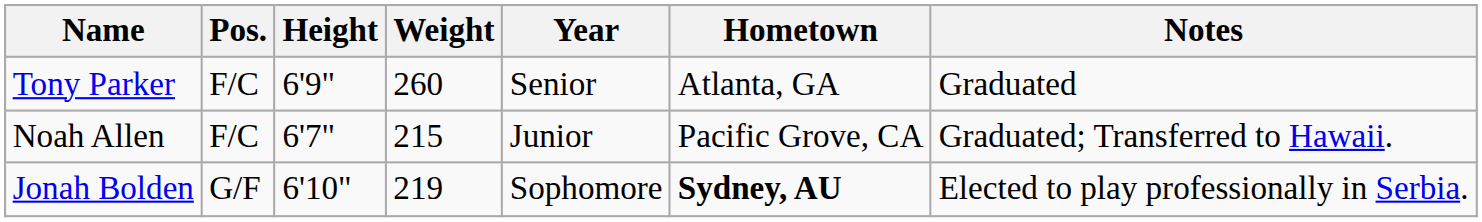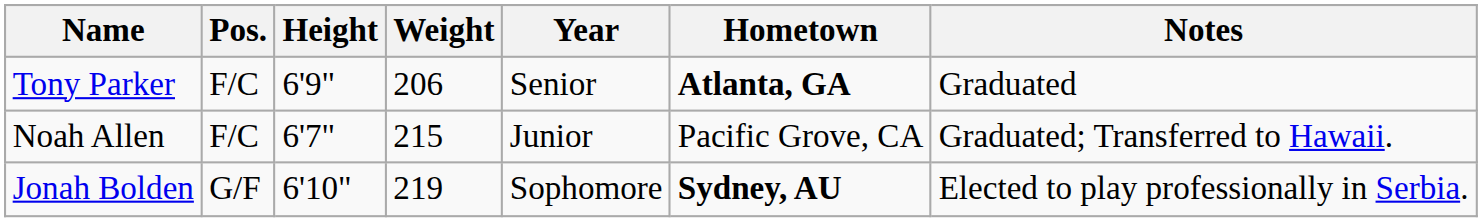 <table class="wikitable sortable" border="1">
 <tr>
 <th>Name</th>
 <th>Pos.</th>
 <th>Height</th>
 <th>Weight</th>
 <th>Year</th>
 <th>Hometown</th>
 <th class="unsortable">Notes</th>
 </tr>
 <tr>
 <td sortname><a href='#'>Tony Parker</a></td>
 <td>F/C</td>
 <td>6'9"</td>
-<td>260</td>
+<td>206</td>
 <td>Senior</td>
-<td>Atlanta, GA</td>
+<td><strong>Atlanta, GA</strong></td>
 <td>Graduated</td>
 </tr>
 <tr>
 <td sortname>Noah Allen</td>
 <td>F/C</td>
 <td>6'7"</td>
 <td>215</td>
 <td>Junior</td>
 <td>Pacific Grove, CA</td>
 <td>Graduated; Transferred to <a href='#'>Hawaii</a>.</td>
 </tr>
 <tr>
 <td sortname><a href='#'>Jonah Bolden</a></td>
 <td>G/F</td>
 <td>6'10"</td>
 <td>219</td>
 <td>Sophomore</td>
 <td><strong>Sydney, AU</strong></td>
 <td>Elected to play professionally in <a href='#'>Serbia</a>.</td>
 </tr>
 </table>
